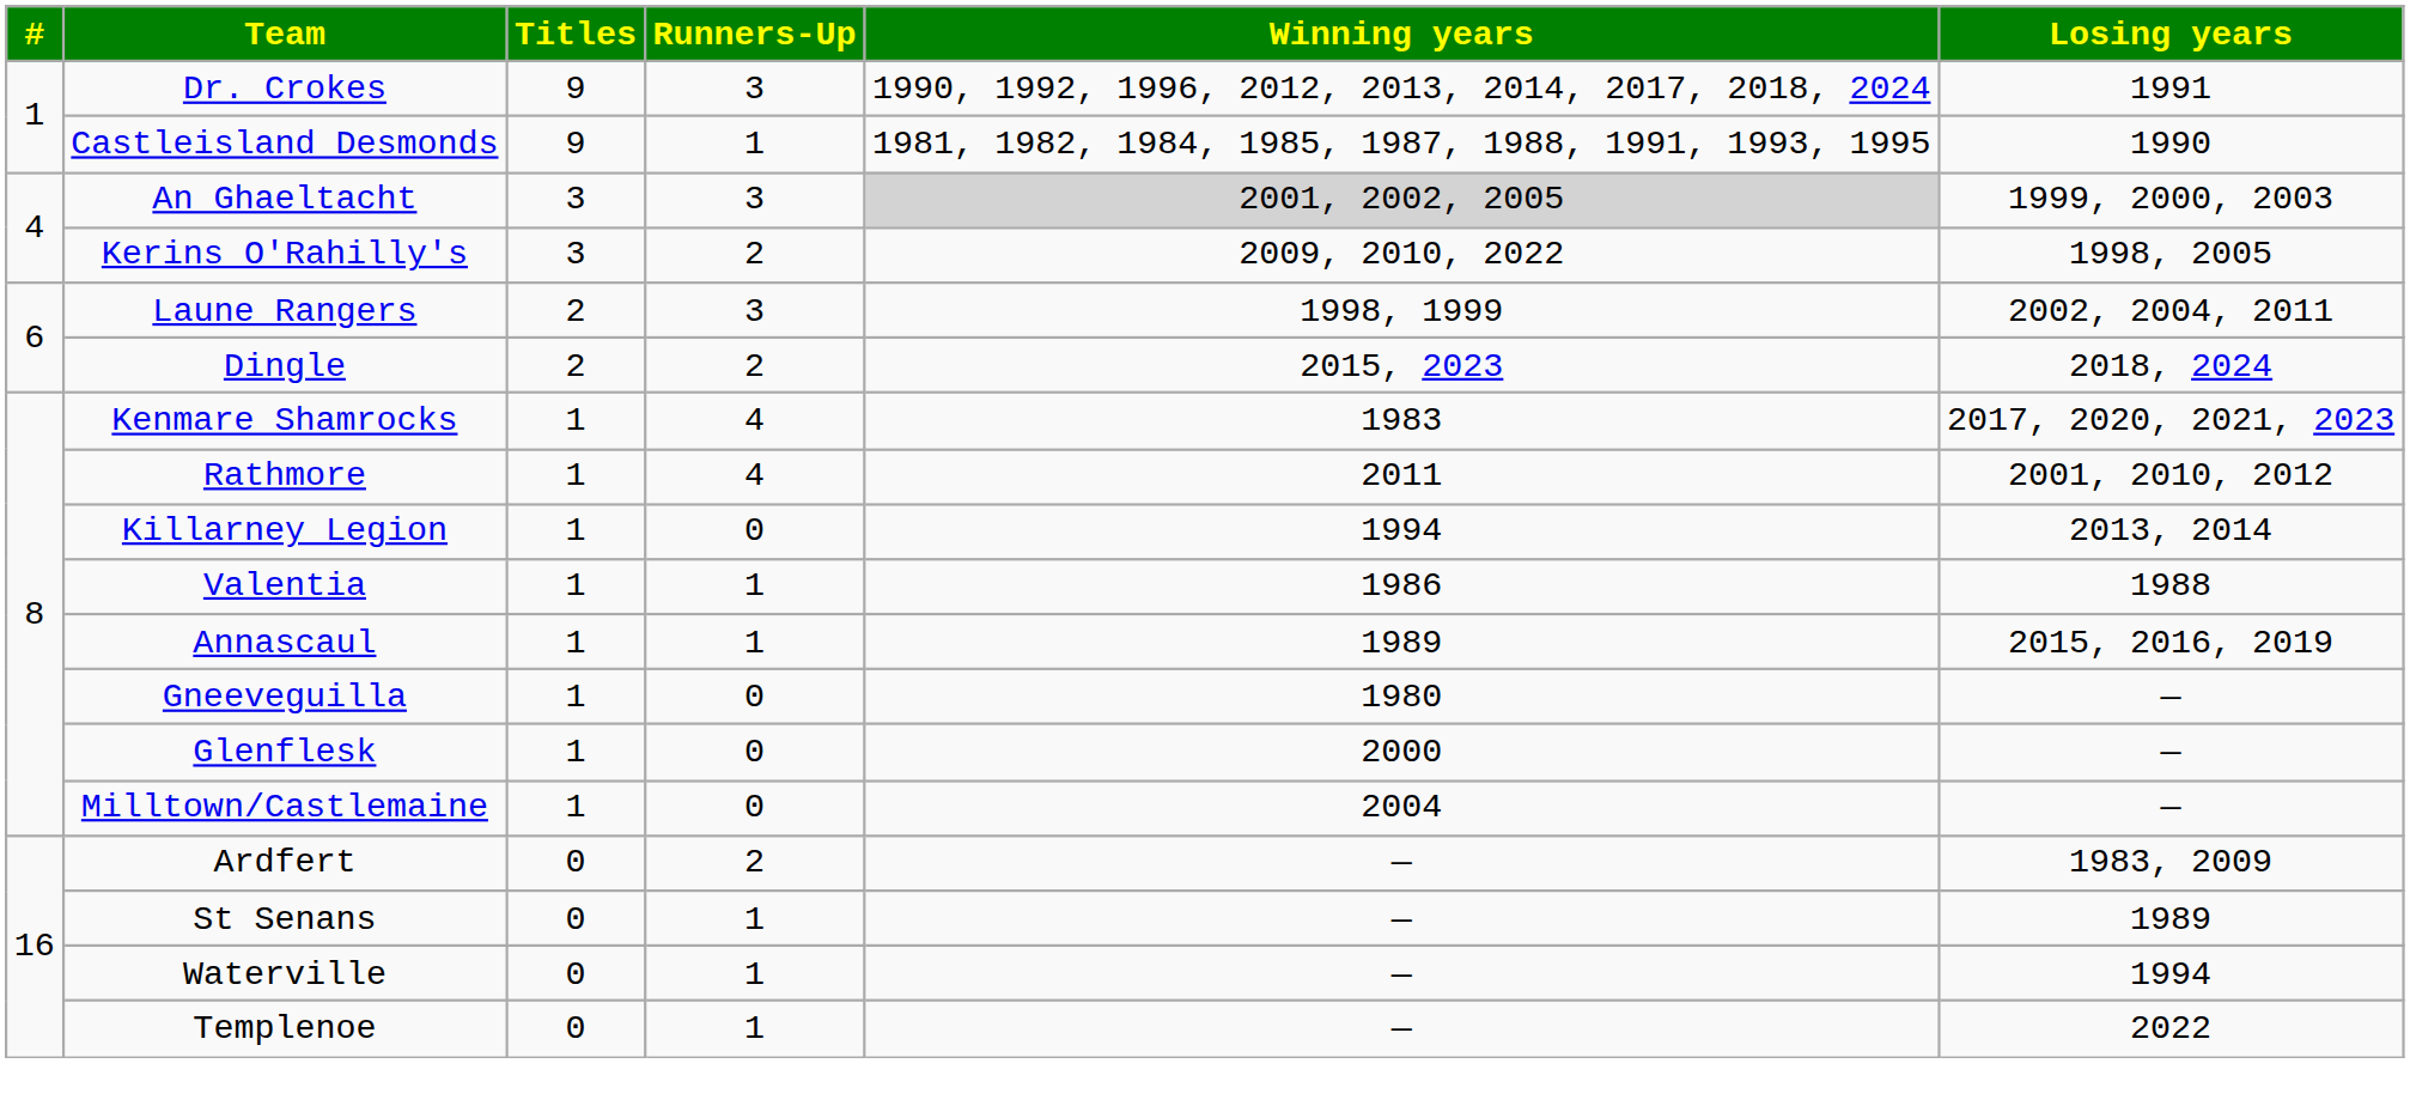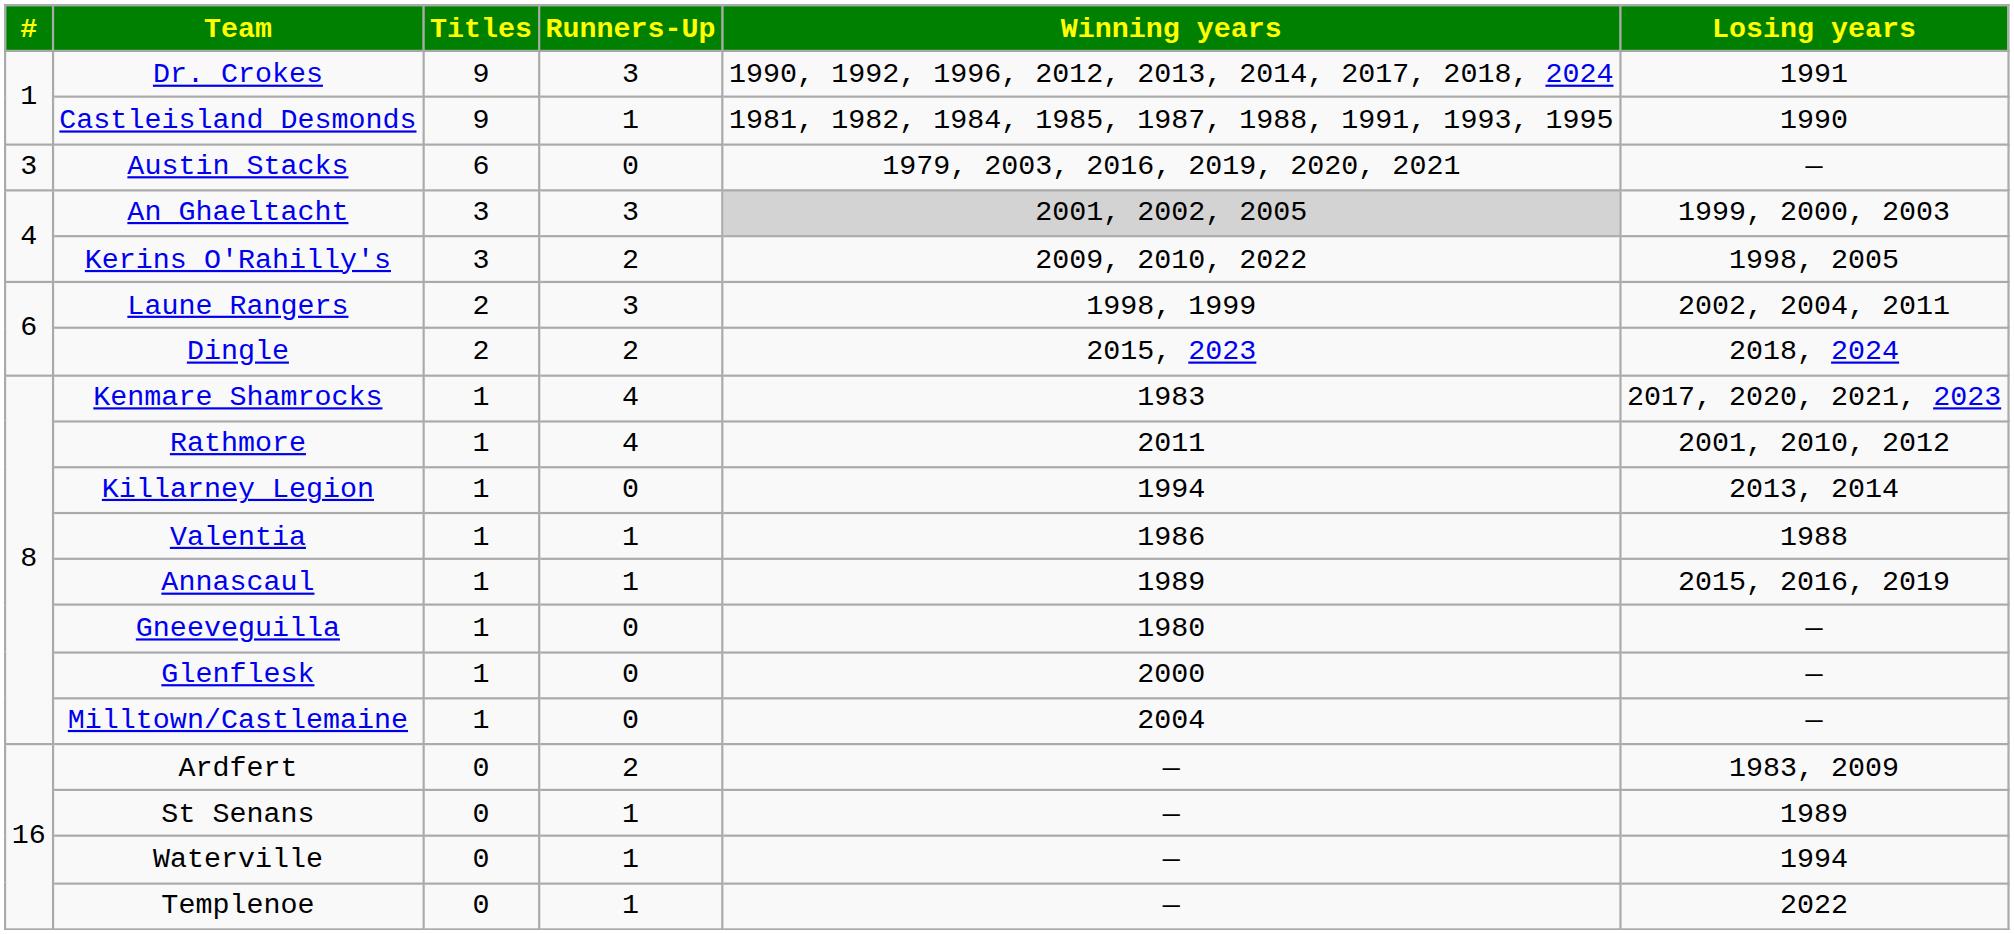 <table class="wikitable sortable" style="text-align:center;">
 <tr>
 <th style="background:green;color:yellow">#</th>
 <th style="background:green;color:yellow">Team</th>
 <th style="background:green;color:yellow">Titles</th>
 <th style="background:green;color:yellow">Runners-Up</th>
 <th style="background:green;color:yellow">Winning years</th>
 <th style="background:green;color:yellow">Losing years</th>
 </tr>
 <tr>
 <td rowspan="2">1</td>
 <td><a href='#'>Dr. Crokes</a></td>
 <td>9</td>
 <td>3</td>
 <td>1990, 1992, 1996, 2012, 2013, 2014, 2017, 2018, <a href='#'>2024</a></td>
 <td>1991</td>
 </tr>
 <tr>
 <td><a href='#'>Castleisland Desmonds</a></td>
 <td>9</td>
 <td>1</td>
 <td>1981, 1982, 1984, 1985, 1987, 1988, 1991, 1993, 1995</td>
 <td>1990</td>
+</tr>
+<tr>
+<td>3</td>
+<td><a href='#'>Austin Stacks</a></td>
+<td>6</td>
+<td>0</td>
+<td>1979, 2003, 2016, 2019, 2020, 2021</td>
+<td>—</td>
 </tr>
 <tr>
 <td rowspan="2">4</td>
 <td><a href='#'>An Ghaeltacht</a></td>
 <td>3</td>
 <td>3</td>
 <td style="background: lightgrey;">2001, 2002, 2005</td>
 <td>1999, 2000, 2003</td>
 </tr>
 <tr>
 <td><a href='#'>Kerins O'Rahilly's</a></td>
 <td>3</td>
 <td>2</td>
 <td>2009, 2010, 2022</td>
 <td>1998, 2005</td>
 </tr>
 <tr>
 <td rowspan="2">6</td>
 <td><a href='#'>Laune Rangers</a></td>
 <td>2</td>
 <td>3</td>
 <td>1998, 1999</td>
 <td>2002, 2004, 2011</td>
 </tr>
 <tr>
 <td><a href='#'>Dingle</a></td>
 <td>2</td>
 <td>2</td>
 <td>2015, <a href='#'>2023</a></td>
 <td>2018, <a href='#'>2024</a></td>
 </tr>
 <tr>
 <td rowspan="8">8</td>
 <td><a href='#'>Kenmare Shamrocks</a></td>
 <td>1</td>
 <td>4</td>
 <td>1983</td>
 <td>2017, 2020, 2021, <a href='#'>2023</a></td>
 </tr>
 <tr>
 <td><a href='#'>Rathmore</a></td>
 <td>1</td>
 <td>4</td>
 <td>2011</td>
 <td>2001, 2010, 2012</td>
 </tr>
 <tr>
 <td><a href='#'>Killarney Legion</a></td>
 <td>1</td>
 <td>0</td>
 <td>1994</td>
 <td>2013, 2014</td>
 </tr>
 <tr>
 <td><a href='#'>Valentia</a></td>
 <td>1</td>
 <td>1</td>
 <td>1986</td>
 <td>1988</td>
 </tr>
 <tr>
 <td><a href='#'>Annascaul</a></td>
 <td>1</td>
 <td>1</td>
 <td>1989</td>
 <td>2015, 2016, 2019</td>
 </tr>
 <tr>
 <td><a href='#'>Gneeveguilla</a></td>
 <td>1</td>
 <td>0</td>
 <td>1980</td>
 <td>—</td>
 </tr>
 <tr>
 <td><a href='#'>Glenflesk</a></td>
 <td>1</td>
 <td>0</td>
 <td>2000</td>
 <td>—</td>
 </tr>
 <tr>
 <td><a href='#'>Milltown/Castlemaine</a></td>
 <td>1</td>
 <td>0</td>
 <td>2004</td>
 <td>—</td>
 </tr>
 <tr>
 <td rowspan="4">16</td>
 <td>Ardfert</td>
 <td>0</td>
 <td>2</td>
 <td>—</td>
 <td>1983, 2009</td>
 </tr>
 <tr>
 <td>St Senans</td>
 <td>0</td>
 <td>1</td>
 <td>—</td>
 <td>1989</td>
 </tr>
 <tr>
 <td>Waterville</td>
 <td>0</td>
 <td>1</td>
 <td>—</td>
 <td>1994</td>
 </tr>
 <tr>
 <td>Templenoe</td>
 <td>0</td>
 <td>1</td>
 <td>—</td>
 <td>2022</td>
 </tr>
 </table>
